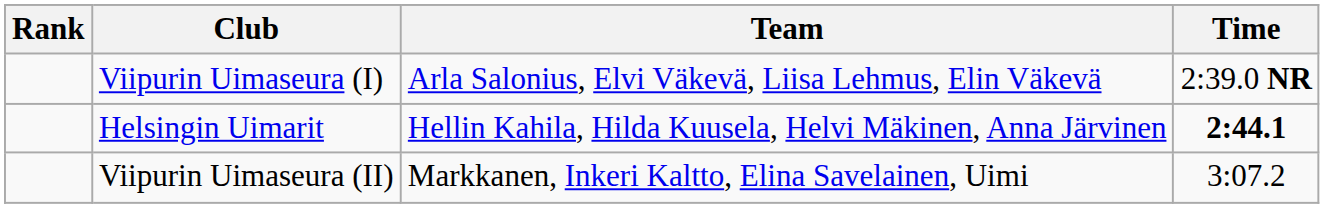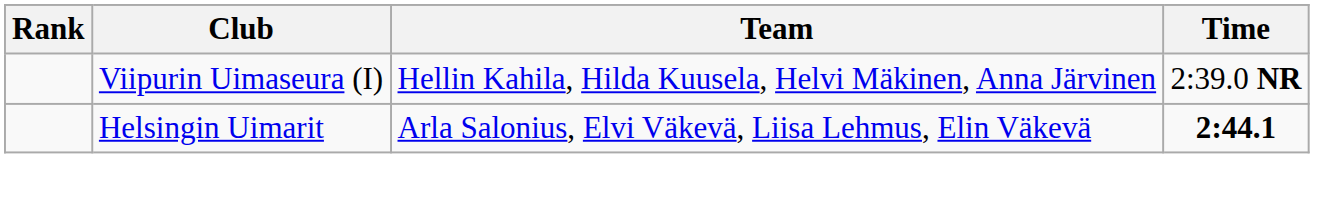 <table class="wikitable" style="text-align:center">
 <tr>
 <th>Rank</th>
 <th>Club</th>
 <th>Team</th>
 <th>Time</th>
 </tr>
 <tr>
 <td></td>
 <td align=left><a href='#'>Viipurin Uimaseura</a> (I)</td>
-<td align=left><a href='#'>Arla Salonius</a>, <a href='#'>Elvi Väkevä</a>, <a href='#'>Liisa Lehmus</a>, <a href='#'>Elin Väkevä</a></td>
+<td align=left><a href='#'>Hellin Kahila</a>, <a href='#'>Hilda Kuusela</a>, <a href='#'>Helvi Mäkinen</a>, <a href='#'>Anna Järvinen</a></td>
 <td>2:39.0 <strong>NR</strong></td>
 </tr>
 <tr>
 <td></td>
 <td align=left><a href='#'>Helsingin Uimarit</a></td>
-<td align=left><a href='#'>Hellin Kahila</a>, <a href='#'>Hilda Kuusela</a>, <a href='#'>Helvi Mäkinen</a>, <a href='#'>Anna Järvinen</a></td>
+<td align=left><a href='#'>Arla Salonius</a>, <a href='#'>Elvi Väkevä</a>, <a href='#'>Liisa Lehmus</a>, <a href='#'>Elin Väkevä</a></td>
 <td><strong>2:44.1</strong></td>
 </tr>
-<tr>
-<td></td>
-<td align=left>Viipurin Uimaseura (II)</td>
-<td align=left>Markkanen, <a href='#'>Inkeri Kaltto</a>, <a href='#'>Elina Savelainen</a>, Uimi</td>
-<td>3:07.2</td>
-</tr>
 </table>
